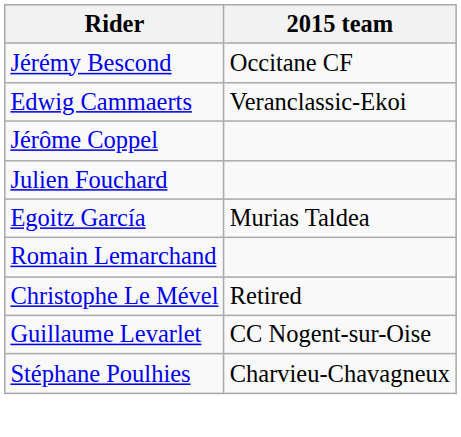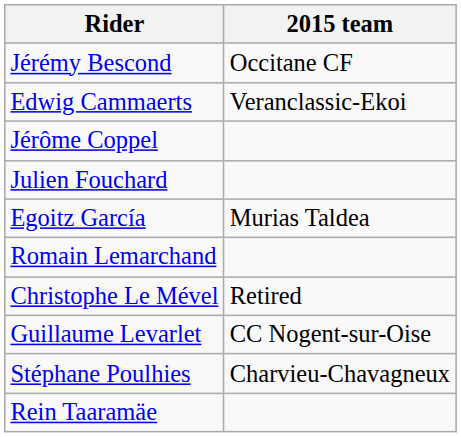 <table class="wikitable">
 <tr>
 <th>Rider</th>
 <th>2015 team</th>
 </tr>
 <tr>
 <td><a href='#'>Jérémy Bescond</a></td>
 <td>Occitane CF</td>
 </tr>
 <tr>
 <td><a href='#'>Edwig Cammaerts</a></td>
 <td>Veranclassic-Ekoi</td>
 </tr>
 <tr>
 <td><a href='#'>Jérôme Coppel</a></td>
 <td></td>
 </tr>
 <tr>
 <td><a href='#'>Julien Fouchard</a></td>
 <td></td>
 </tr>
 <tr>
 <td><a href='#'>Egoitz García</a></td>
 <td>Murias Taldea</td>
 </tr>
 <tr>
 <td><a href='#'>Romain Lemarchand</a></td>
 <td></td>
 </tr>
 <tr>
 <td><a href='#'>Christophe Le Mével</a></td>
 <td>Retired</td>
 </tr>
 <tr>
 <td><a href='#'>Guillaume Levarlet</a></td>
 <td>CC Nogent-sur-Oise</td>
 </tr>
 <tr>
 <td><a href='#'>Stéphane Poulhies</a></td>
 <td>Charvieu-Chavagneux</td>
 </tr>
+<tr>
+<td><a href='#'>Rein Taaramäe</a></td>
+<td></td>
+</tr>
 </table>
